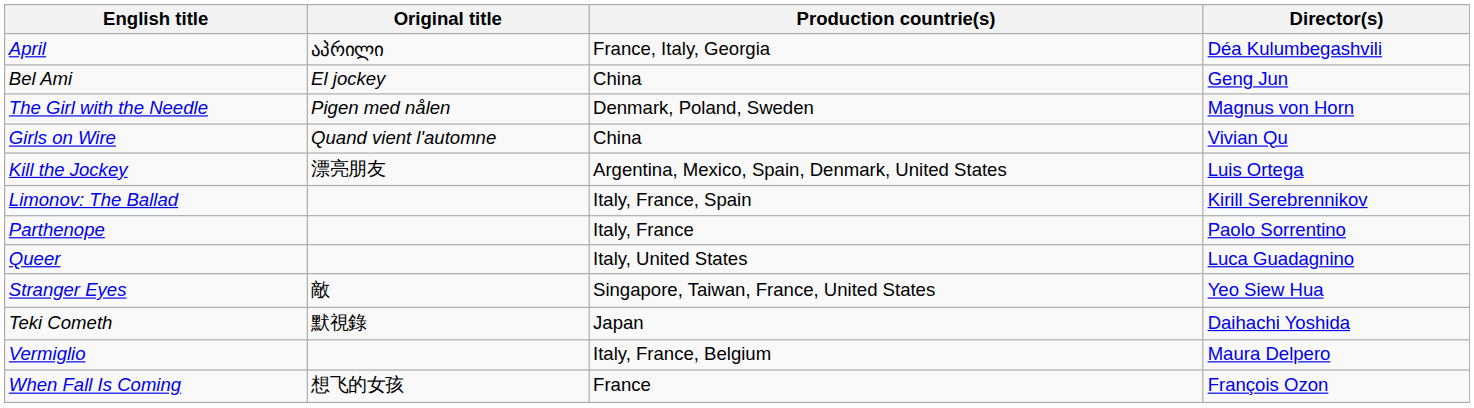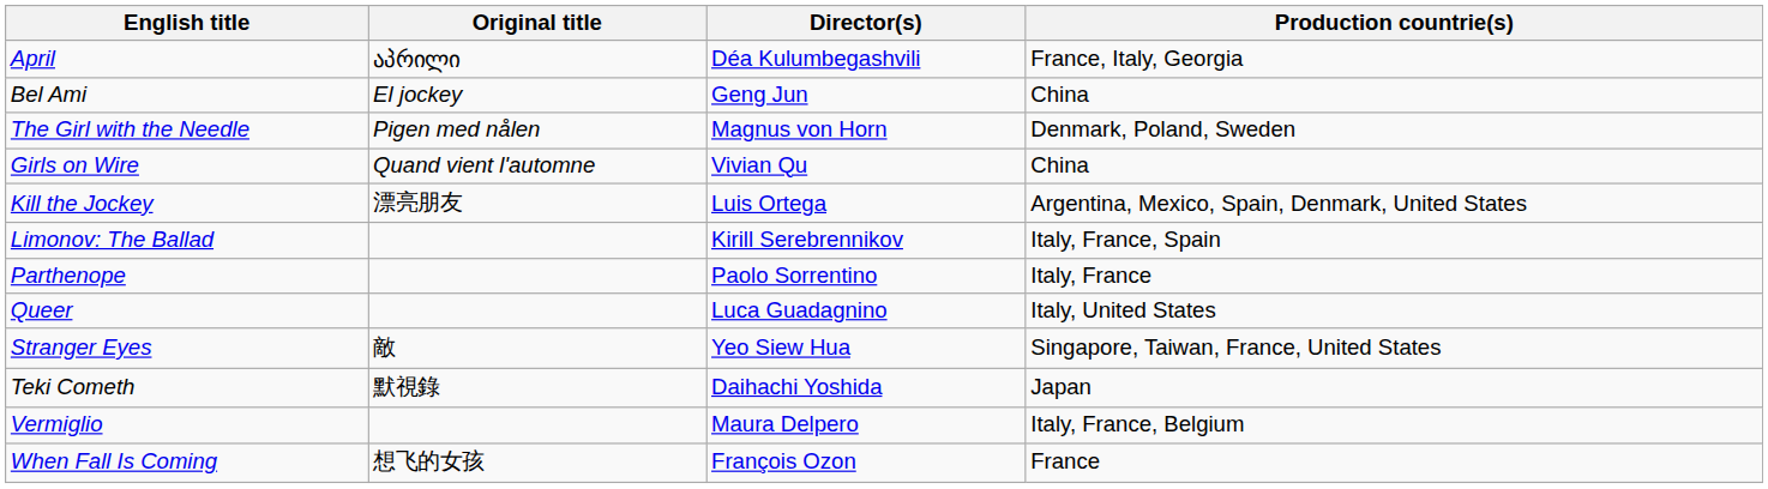 <table class="sortable wikitable" style="width:100%; margin-bottom:4px" cellpadding="5">
 <tr>
 <th scope="col">English title</th>
 <th scope="col">Original title</th>
+<th scope="col">Director(s)</th>
 <th scope="col">Production countrie(s)</th>
-<th scope="col">Director(s)</th>
 </tr>
 <tr>
 <td><em><a href='#'>April</a></em></td>
 <td>აპრილი</td>
+<td><a href='#'>Déa Kulumbegashvili</a></td>
 <td>France, Italy, Georgia</td>
-<td><a href='#'>Déa Kulumbegashvili</a></td>
 </tr>
 <tr>
 <td><em>Bel Ami</em></td>
 <td><em>El jockey</em></td>
+<td><a href='#'>Geng Jun</a></td>
 <td>China</td>
-<td><a href='#'>Geng Jun</a></td>
 </tr>
 <tr>
 <td><em><a href='#'>The Girl with the Needle</a></em></td>
 <td><em>Pigen med nålen</em></td>
+<td><a href='#'>Magnus von Horn</a></td>
 <td>Denmark, Poland, Sweden</td>
-<td><a href='#'>Magnus von Horn</a></td>
 </tr>
 <tr>
 <td><em><a href='#'>Girls on Wire</a></em></td>
 <td><em>Quand vient l'automne</em></td>
+<td><a href='#'>Vivian Qu</a></td>
 <td>China</td>
-<td><a href='#'>Vivian Qu</a></td>
 </tr>
 <tr>
 <td><em><a href='#'>Kill the Jockey</a></em></td>
 <td>漂亮朋友</td>
+<td><a href='#'>Luis Ortega</a></td>
 <td>Argentina, Mexico, Spain, Denmark, United States</td>
-<td><a href='#'>Luis Ortega</a></td>
 </tr>
 <tr>
 <td><em><a href='#'>Limonov: The Ballad</a></em></td>
 <td></td>
+<td><a href='#'>Kirill Serebrennikov</a></td>
 <td>Italy, France, Spain</td>
-<td><a href='#'>Kirill Serebrennikov</a></td>
 </tr>
 <tr>
 <td><em><a href='#'>Parthenope</a></em></td>
 <td></td>
+<td><a href='#'>Paolo Sorrentino</a></td>
 <td>Italy, France</td>
-<td><a href='#'>Paolo Sorrentino</a></td>
 </tr>
 <tr>
 <td><em><a href='#'>Queer</a></em></td>
 <td></td>
+<td><a href='#'>Luca Guadagnino</a></td>
 <td>Italy, United States</td>
-<td><a href='#'>Luca Guadagnino</a></td>
 </tr>
 <tr>
 <td><em><a href='#'>Stranger Eyes</a></em></td>
 <td>敵</td>
+<td><a href='#'>Yeo Siew Hua</a></td>
 <td>Singapore, Taiwan, France, United States</td>
-<td><a href='#'>Yeo Siew Hua</a></td>
 </tr>
 <tr>
 <td><em>Teki Cometh</em></td>
 <td>默視錄</td>
+<td><a href='#'>Daihachi Yoshida</a></td>
 <td>Japan</td>
-<td><a href='#'>Daihachi Yoshida</a></td>
 </tr>
 <tr>
 <td><em><a href='#'>Vermiglio</a></em></td>
 <td></td>
+<td><a href='#'>Maura Delpero</a></td>
 <td>Italy, France, Belgium</td>
-<td><a href='#'>Maura Delpero</a></td>
 </tr>
 <tr>
 <td><em><a href='#'>When Fall Is Coming</a></em></td>
 <td>想飞的女孩</td>
+<td><a href='#'>François Ozon</a></td>
 <td>France</td>
-<td><a href='#'>François Ozon</a></td>
 </tr>
 </table>
